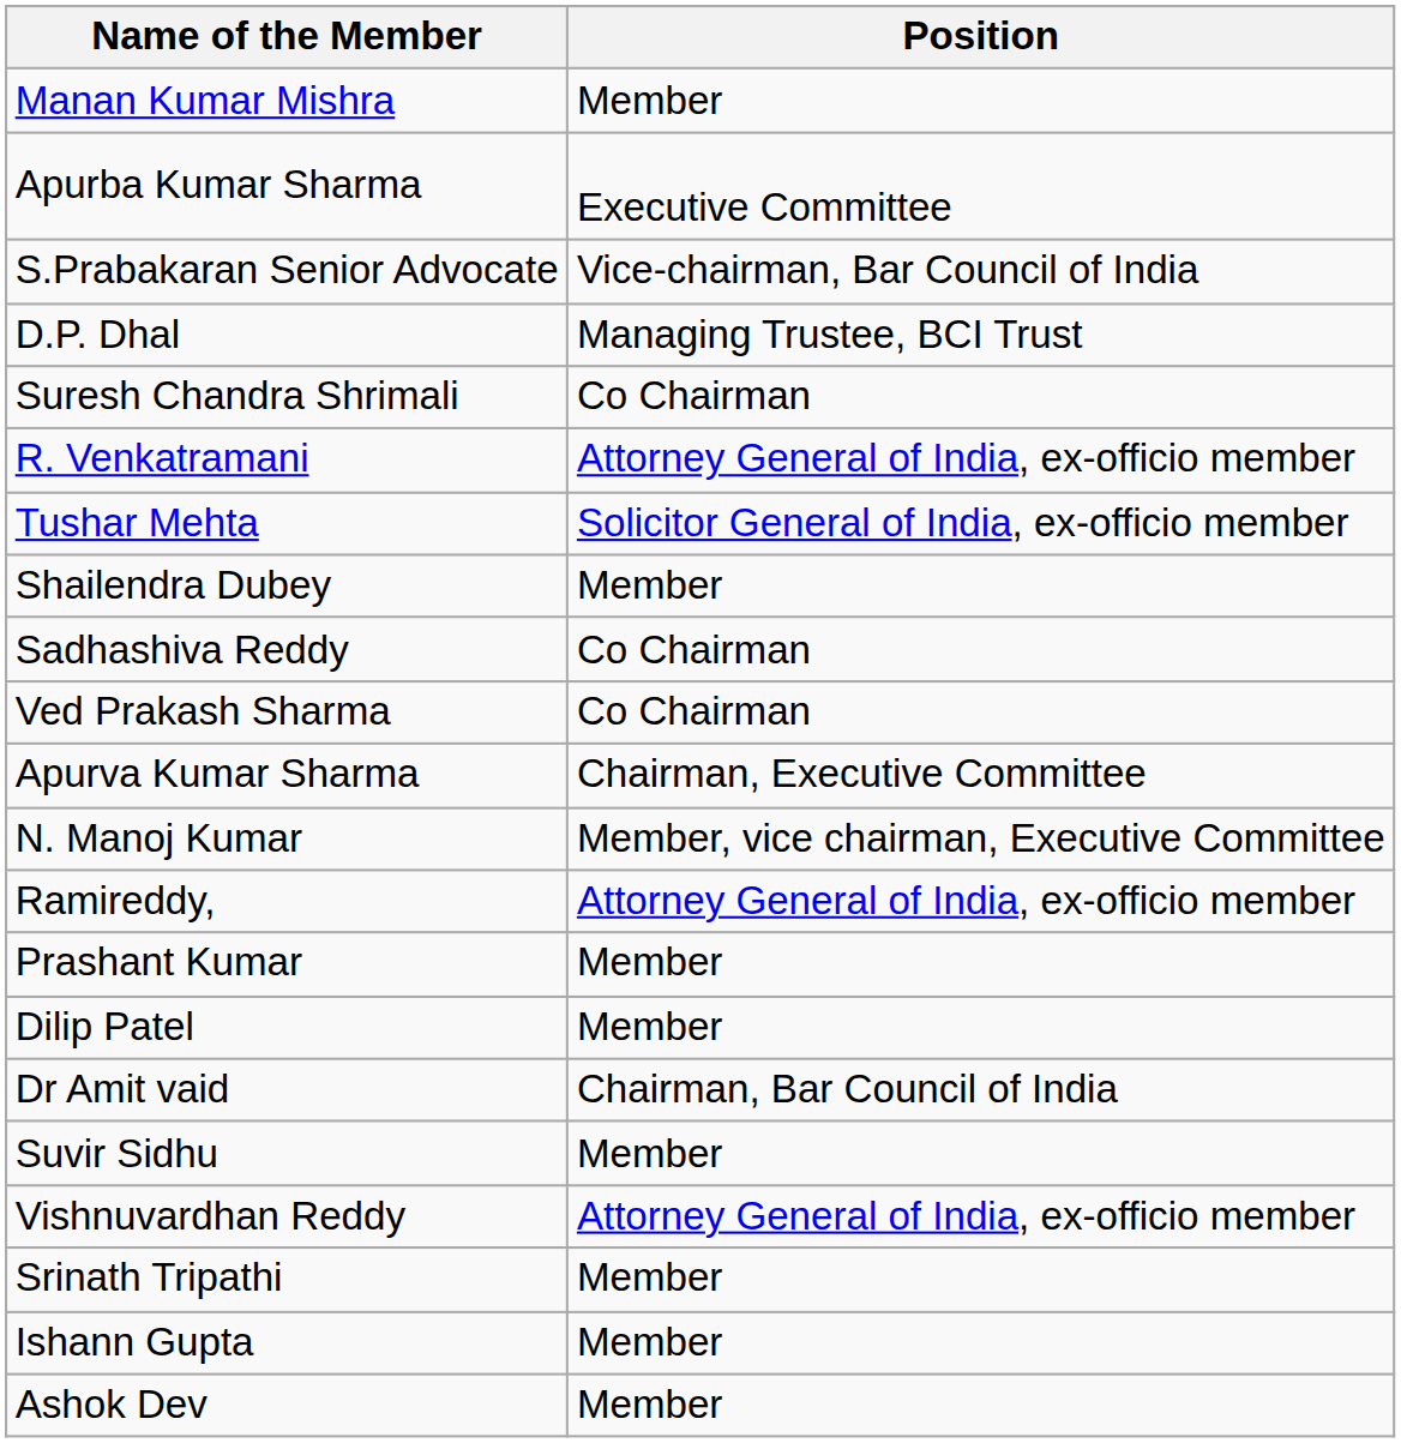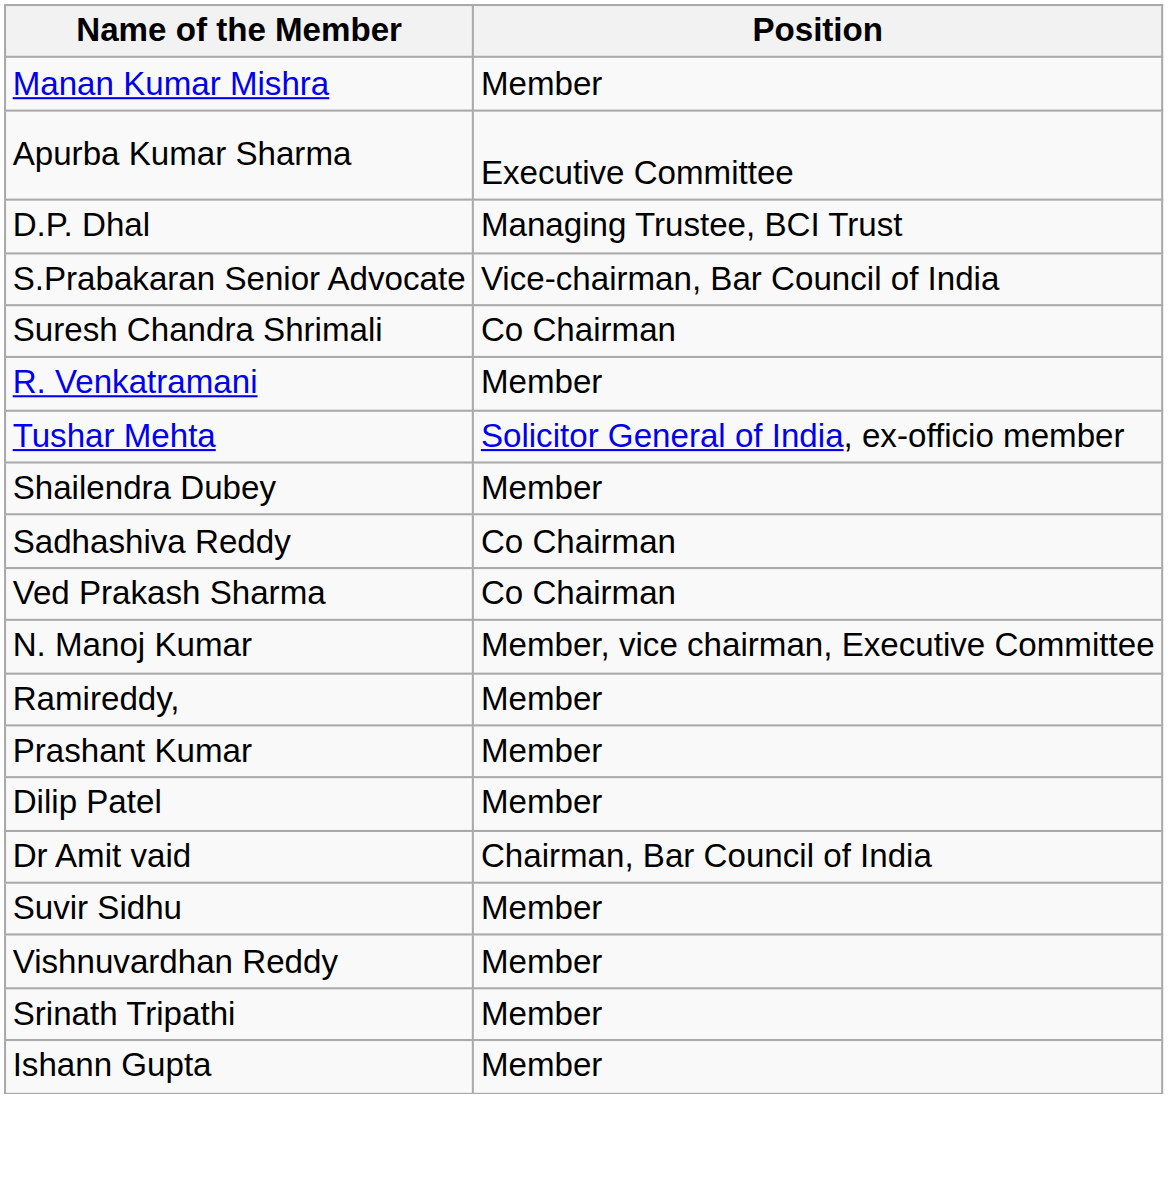 <table class="wikitable sortable">
 <tr>
 <th>Name of the Member</th>
 <th>Position</th>
 </tr>
 <tr>
 <td><a href='#'>Manan Kumar Mishra</a></td>
 <td>Member</td>
 </tr>
 <tr>
 <td>Apurba Kumar Sharma</td>
 <td><br>Executive Committee</td>
 </tr>
 <tr>
+<td>D.P. Dhal</td>
+<td>Managing Trustee, BCI Trust</td>
+</tr>
+<tr>
 <td>S.Prabakaran Senior Advocate</td>
 <td>Vice-chairman, Bar Council of India</td>
-</tr>
-<tr>
-<td>D.P. Dhal</td>
-<td>Managing Trustee, BCI Trust</td>
 </tr>
 <tr>
 <td>Suresh Chandra Shrimali</td>
 <td>Co Chairman</td>
 </tr>
 <tr>
 <td><a href='#'>R. Venkatramani</a></td>
-<td><a href='#'>Attorney General of India</a>, ex-officio member</td>
+<td>Member</td>
 </tr>
 <tr>
 <td><a href='#'>Tushar Mehta</a></td>
 <td><a href='#'>Solicitor General of India</a>, ex-officio member</td>
 </tr>
 <tr>
 <td>Shailendra Dubey</td>
 <td>Member</td>
 </tr>
 <tr>
 <td>Sadhashiva Reddy</td>
 <td>Co Chairman</td>
 </tr>
 <tr>
 <td>Ved Prakash Sharma</td>
 <td>Co Chairman</td>
 </tr>
 <tr>
-<td>Apurva Kumar Sharma</td>
-<td>Chairman, Executive Committee</td>
-</tr>
-<tr>
 <td>N. Manoj Kumar</td>
 <td>Member, vice chairman, Executive Committee</td>
 </tr>
 <tr>
 <td>Ramireddy,</td>
-<td><a href='#'>Attorney General of India</a>, ex-officio member</td>
+<td>Member</td>
 </tr>
 <tr>
 <td>Prashant Kumar</td>
 <td>Member</td>
 </tr>
 <tr>
 <td>Dilip Patel</td>
 <td>Member</td>
 </tr>
 <tr>
 <td>Dr Amit vaid</td>
 <td>Chairman, Bar Council of India</td>
 </tr>
 <tr>
 <td>Suvir Sidhu</td>
 <td>Member</td>
 </tr>
 <tr>
 <td>Vishnuvardhan Reddy</td>
-<td><a href='#'>Attorney General of India</a>, ex-officio member</td>
+<td>Member</td>
 </tr>
 <tr>
 <td>Srinath Tripathi</td>
 <td>Member</td>
 </tr>
 <tr>
 <td>Ishann Gupta</td>
 <td>Member</td>
 </tr>
-<tr>
-<td>Ashok Dev</td>
-<td>Member</td>
-</tr>
 </table>
